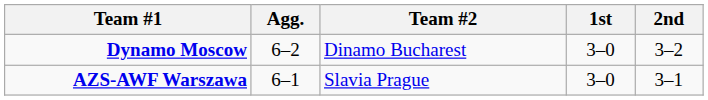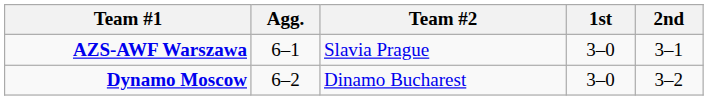 <table class=wikitable style="text-align:center">
 <tr>
 <th width=200>Team #1</th>
 <th width=50>Agg.</th>
 <th width=200>Team #2</th>
 <th width=50>1st</th>
 <th width=50>2nd</th>
 </tr>
 <tr>
+<td align=right><strong><a href='#'>AZS-AWF Warszawa</a></strong> </td>
+<td>6–1</td>
+<td align=left> <a href='#'>Slavia Prague</a></td>
+<td align=center>3–0</td>
+<td align=center>3–1</td>
+</tr>
+<tr>
 <td align=right><strong><a href='#'>Dynamo Moscow</a></strong> </td>
 <td>6–2</td>
 <td align=left> <a href='#'>Dinamo Bucharest</a></td>
 <td align=center>3–0</td>
 <td align=center>3–2</td>
 </tr>
-<tr>
-<td align=right><strong><a href='#'>AZS-AWF Warszawa</a></strong> </td>
-<td>6–1</td>
-<td align=left> <a href='#'>Slavia Prague</a></td>
-<td align=center>3–0</td>
-<td align=center>3–1</td>
-</tr>
 </table>
